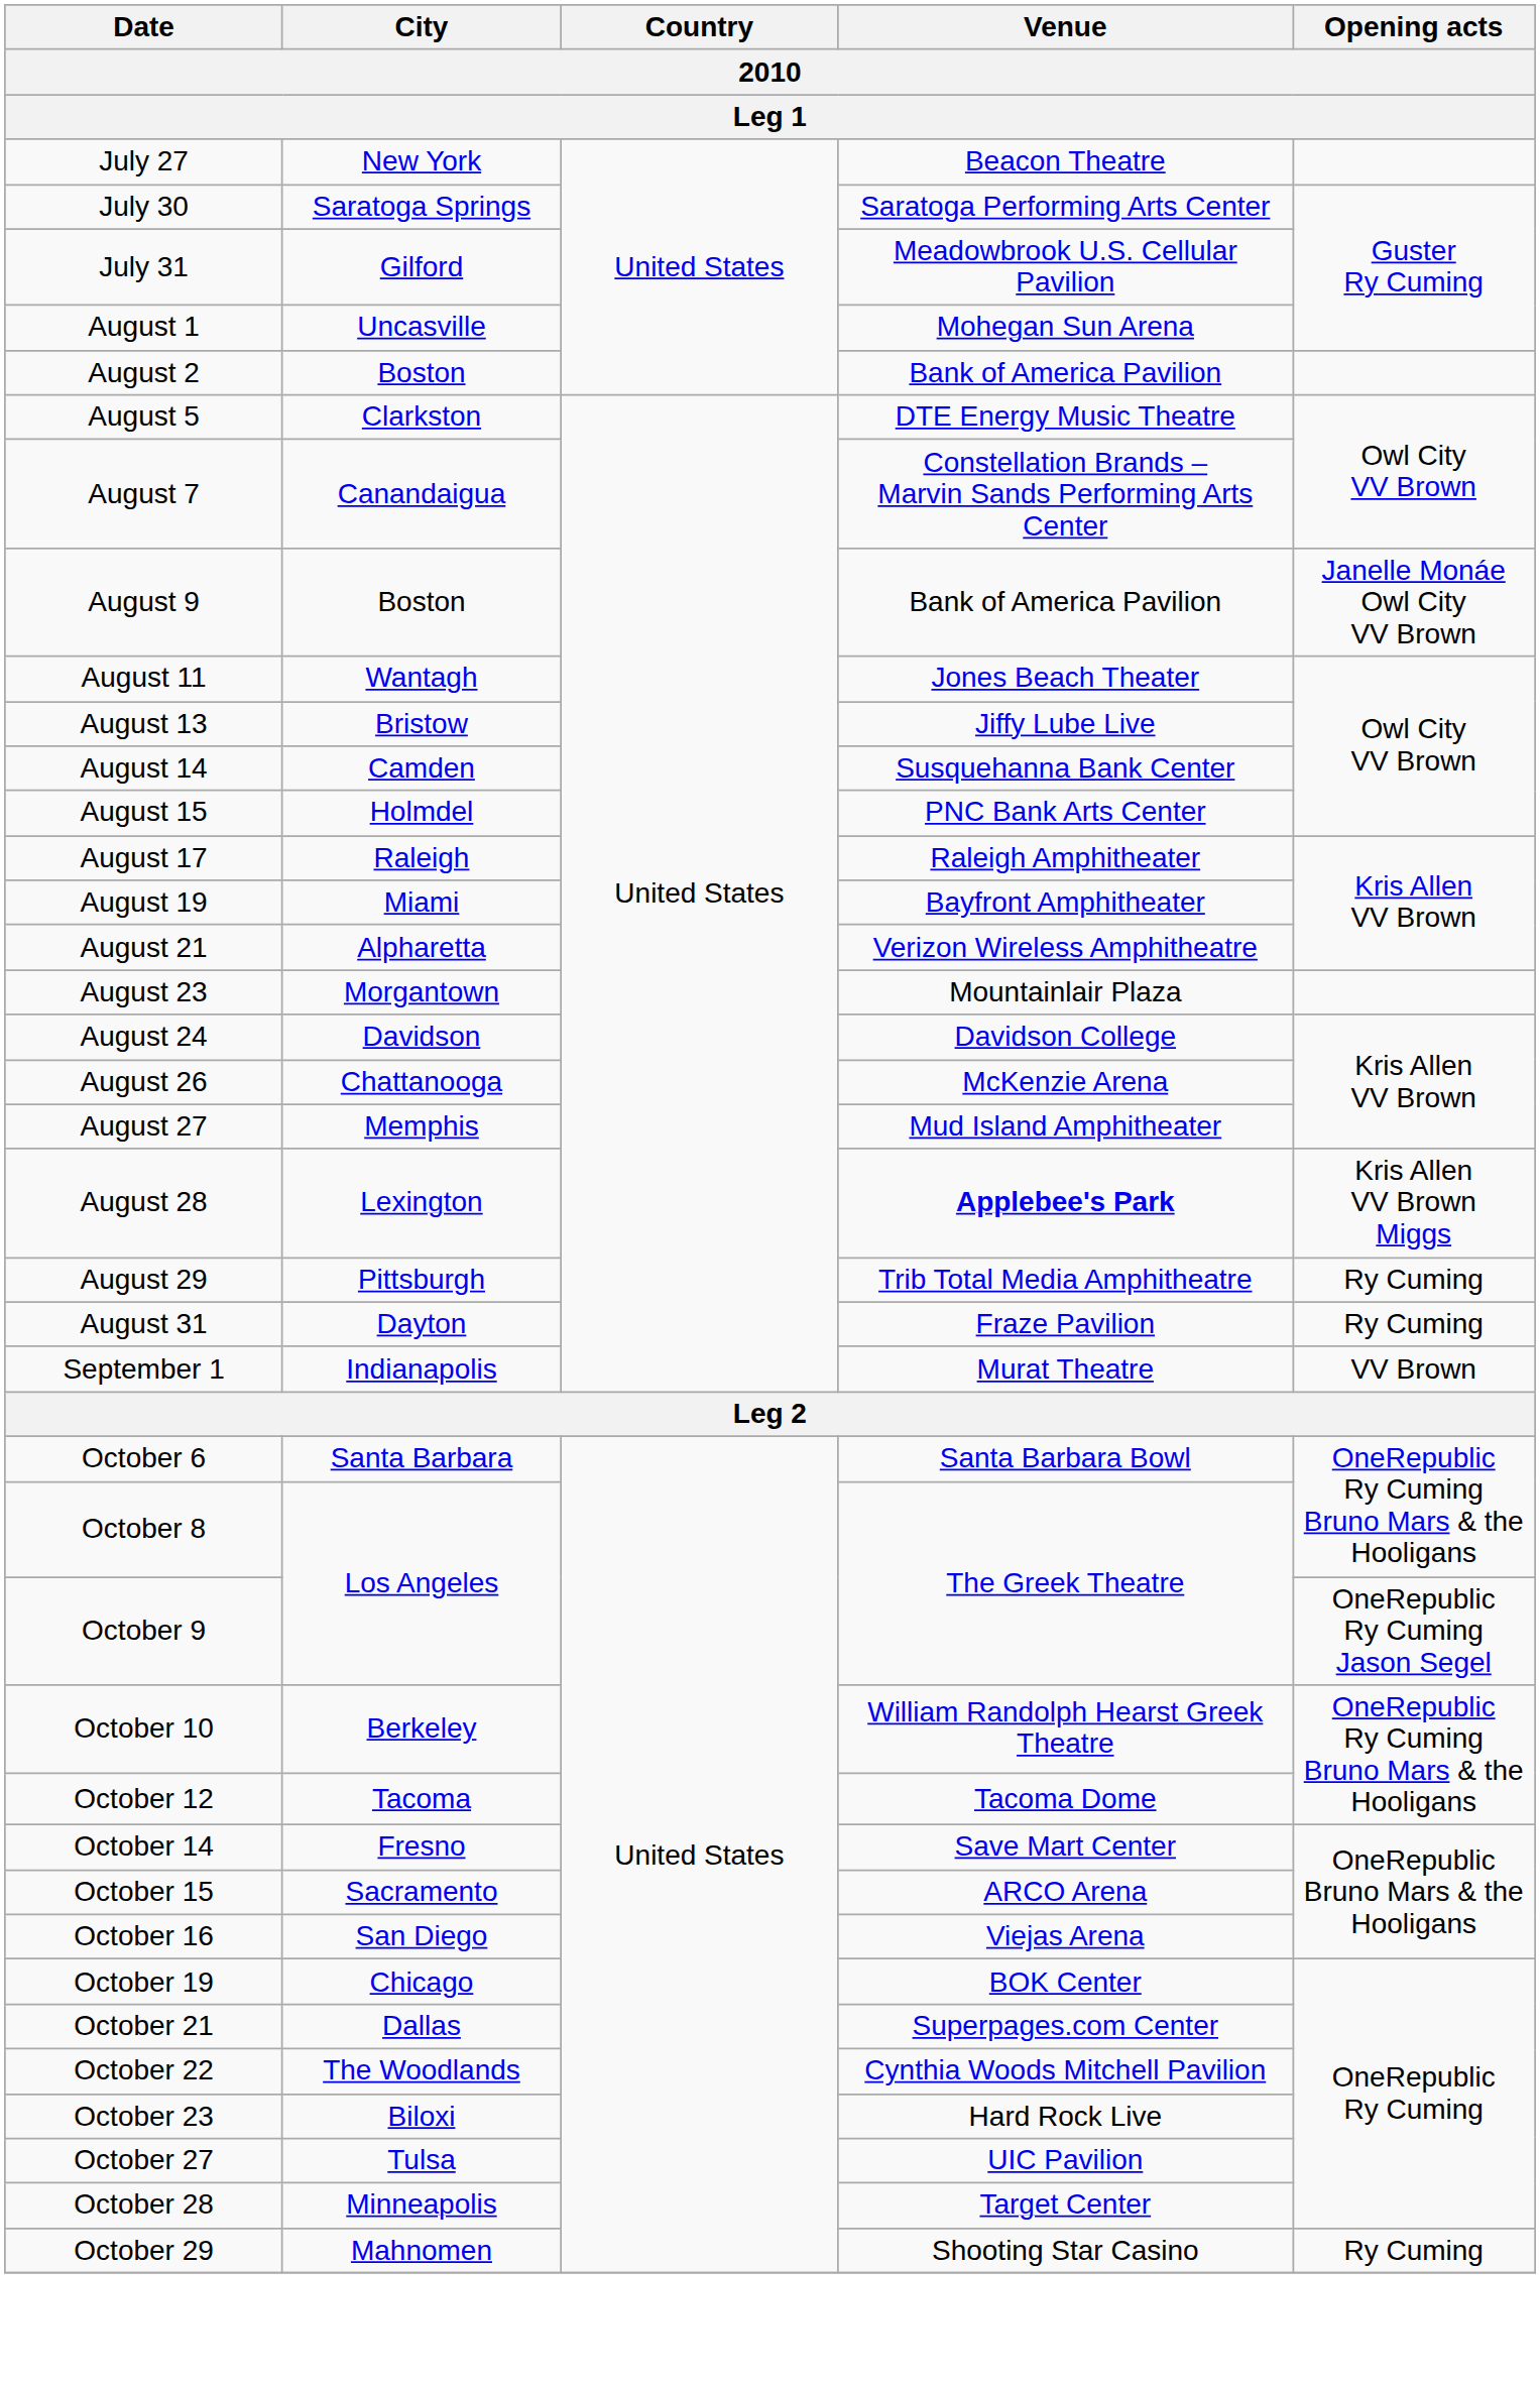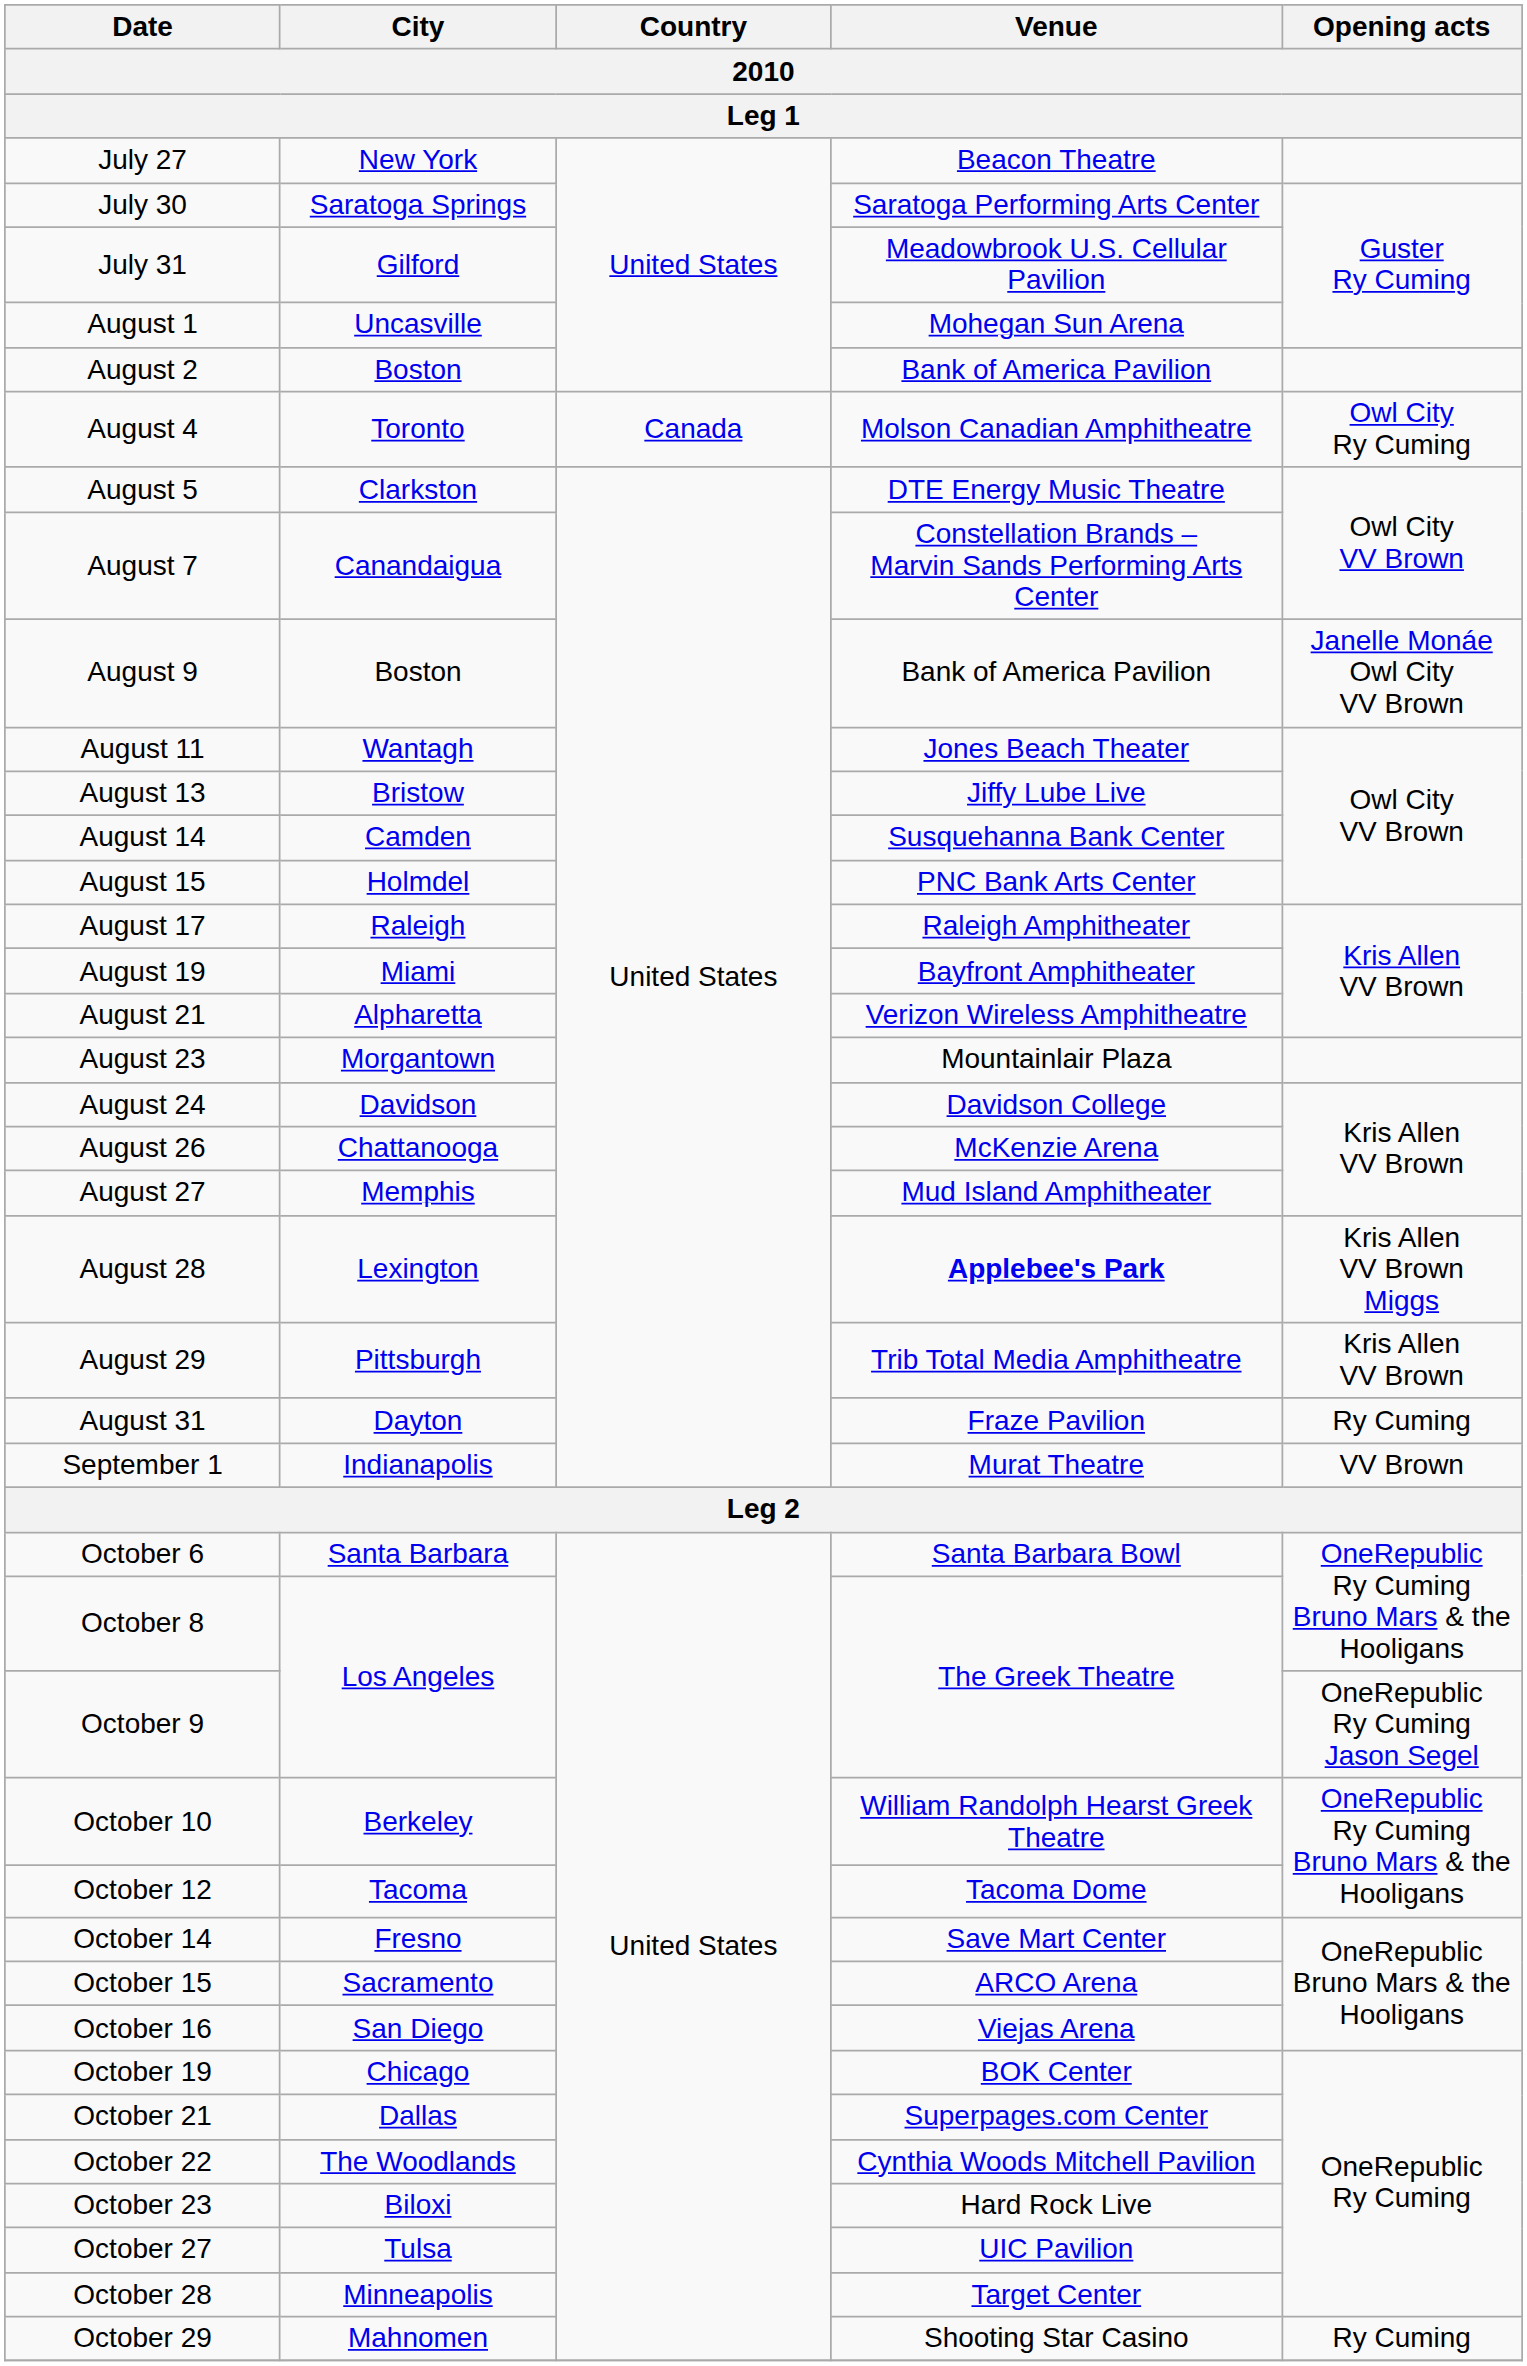 <table class="wikitable" style="text-align:center;">
 <tr>
 <th style="width:150px;">Date</th>
 <th style="width:150px;">City</th>
 <th style="width:150px;">Country</th>
 <th style="width:250px;">Venue</th>
 <th style="width:130px;">Opening acts</th>
 </tr>
 <tr>
 <th colspan="5"><strong>2010</strong></th>
 </tr>
 <tr>
 <th colspan="5">Leg 1</th>
 </tr>
 <tr>
 <td>July 27</td>
 <td><a href='#'>New York</a></td>
 <td rowspan="5"><a href='#'>United States</a></td>
 <td><a href='#'>Beacon Theatre</a></td>
 <td></td>
 </tr>
 <tr>
 <td>July 30</td>
 <td><a href='#'>Saratoga Springs</a></td>
 <td><a href='#'>Saratoga Performing Arts Center</a></td>
 <td rowspan="3"><a href='#'>Guster</a><br><a href='#'>Ry Cuming</a></td>
 </tr>
 <tr>
 <td>July 31</td>
 <td><a href='#'>Gilford</a></td>
 <td><a href='#'>Meadowbrook U.S. Cellular Pavilion</a></td>
 </tr>
 <tr>
 <td>August 1</td>
 <td><a href='#'>Uncasville</a></td>
 <td><a href='#'>Mohegan Sun Arena</a></td>
 </tr>
 <tr>
 <td>August 2</td>
 <td><a href='#'>Boston</a></td>
 <td><a href='#'>Bank of America Pavilion</a></td>
 <td></td>
+</tr>
+<tr>
+<td>August 4</td>
+<td><a href='#'>Toronto</a></td>
+<td><a href='#'>Canada</a></td>
+<td><a href='#'>Molson Canadian Amphitheatre</a></td>
+<td><a href='#'>Owl City</a><br>Ry Cuming</td>
 </tr>
 <tr>
 <td>August 5</td>
 <td><a href='#'>Clarkston</a></td>
 <td rowspan="18">United States</td>
 <td><a href='#'>DTE Energy Music Theatre</a></td>
 <td rowspan="2">Owl City<br><a href='#'>VV Brown</a></td>
 </tr>
 <tr>
 <td>August 7</td>
 <td><a href='#'>Canandaigua</a></td>
 <td><a href='#'>Constellation Brands – <br> Marvin Sands Performing Arts Center</a></td>
 </tr>
 <tr>
 <td>August 9</td>
 <td>Boston</td>
 <td>Bank of America Pavilion</td>
 <td><a href='#'>Janelle Monáe</a><br>Owl City<br>VV Brown</td>
 </tr>
 <tr>
 <td>August 11</td>
 <td><a href='#'>Wantagh</a></td>
 <td><a href='#'>Jones Beach Theater</a></td>
 <td rowspan="4">Owl City<br>VV Brown</td>
 </tr>
 <tr>
 <td>August 13</td>
 <td><a href='#'>Bristow</a></td>
 <td><a href='#'>Jiffy Lube Live</a></td>
 </tr>
 <tr>
 <td>August 14</td>
 <td><a href='#'>Camden</a></td>
 <td><a href='#'>Susquehanna Bank Center</a></td>
 </tr>
 <tr>
 <td>August 15</td>
 <td><a href='#'>Holmdel</a></td>
 <td><a href='#'>PNC Bank Arts Center</a></td>
 </tr>
 <tr>
 <td>August 17</td>
 <td><a href='#'>Raleigh</a></td>
 <td><a href='#'>Raleigh Amphitheater</a></td>
 <td rowspan="3"><a href='#'>Kris Allen</a><br>VV Brown</td>
 </tr>
 <tr>
 <td>August 19</td>
 <td><a href='#'>Miami</a></td>
 <td><a href='#'>Bayfront Amphitheater</a></td>
 </tr>
 <tr>
 <td>August 21</td>
 <td><a href='#'>Alpharetta</a></td>
 <td><a href='#'>Verizon Wireless Amphitheatre</a></td>
 </tr>
 <tr>
 <td>August 23</td>
 <td><a href='#'>Morgantown</a></td>
 <td>Mountainlair Plaza</td>
 <td></td>
 </tr>
 <tr>
 <td>August 24</td>
 <td><a href='#'>Davidson</a></td>
 <td><a href='#'>Davidson College</a></td>
 <td rowspan="3">Kris Allen<br>VV Brown</td>
 </tr>
 <tr>
 <td>August 26</td>
 <td><a href='#'>Chattanooga</a></td>
 <td><a href='#'>McKenzie Arena</a></td>
 </tr>
 <tr>
 <td>August 27</td>
 <td><a href='#'>Memphis</a></td>
 <td><a href='#'>Mud Island Amphitheater</a></td>
 </tr>
 <tr>
 <td>August 28</td>
 <td><a href='#'>Lexington</a></td>
 <td><strong><a href='#'>Applebee's Park</a></strong></td>
 <td>Kris Allen<br>VV Brown<br><a href='#'>Miggs</a></td>
 </tr>
 <tr>
 <td>August 29</td>
 <td><a href='#'>Pittsburgh</a></td>
 <td><a href='#'>Trib Total Media Amphitheatre</a></td>
-<td>Ry Cuming</td>
+<td>Kris Allen<br>VV Brown</td>
 </tr>
 <tr>
 <td>August 31</td>
 <td><a href='#'>Dayton</a></td>
 <td><a href='#'>Fraze Pavilion</a></td>
 <td>Ry Cuming</td>
 </tr>
 <tr>
 <td>September 1</td>
 <td><a href='#'>Indianapolis</a></td>
 <td><a href='#'>Murat Theatre</a></td>
 <td>VV Brown</td>
 </tr>
 <tr>
 <th colspan="5">Leg 2</th>
 </tr>
 <tr>
 <td>October 6</td>
 <td><a href='#'>Santa Barbara</a></td>
 <td rowspan="15">United States</td>
 <td><a href='#'>Santa Barbara Bowl</a></td>
 <td rowspan="2"><a href='#'>OneRepublic</a><br>Ry Cuming<br><a href='#'>Bruno Mars</a> & the Hooligans</td>
 </tr>
 <tr>
 <td>October 8</td>
 <td rowspan="2"><a href='#'>Los Angeles</a></td>
 <td rowspan="2"><a href='#'>The Greek Theatre</a></td>
 </tr>
 <tr>
 <td>October 9</td>
 <td>OneRepublic<br>Ry Cuming<br><a href='#'>Jason Segel</a></td>
 </tr>
 <tr>
 <td>October 10</td>
 <td><a href='#'>Berkeley</a></td>
 <td><a href='#'>William Randolph Hearst Greek Theatre</a></td>
 <td rowspan="2"><a href='#'>OneRepublic</a><br>Ry Cuming<br><a href='#'>Bruno Mars</a> & the Hooligans</td>
 </tr>
 <tr>
 <td>October 12</td>
 <td><a href='#'>Tacoma</a></td>
 <td><a href='#'>Tacoma Dome</a></td>
 </tr>
 <tr>
 <td>October 14</td>
 <td><a href='#'>Fresno</a></td>
 <td><a href='#'>Save Mart Center</a></td>
 <td rowspan="3">OneRepublic<br>Bruno Mars & the Hooligans</td>
 </tr>
 <tr>
 <td>October 15</td>
 <td><a href='#'>Sacramento</a></td>
 <td><a href='#'>ARCO Arena</a></td>
 </tr>
 <tr>
 <td>October 16</td>
 <td><a href='#'>San Diego</a></td>
 <td><a href='#'>Viejas Arena</a></td>
 </tr>
 <tr>
 <td>October 19</td>
 <td><a href='#'>Chicago</a></td>
 <td><a href='#'>BOK Center</a></td>
 <td rowspan="6">OneRepublic<br>Ry Cuming</td>
 </tr>
 <tr>
 <td>October 21</td>
 <td><a href='#'>Dallas</a></td>
 <td><a href='#'>Superpages.com Center</a></td>
 </tr>
 <tr>
 <td>October 22</td>
 <td><a href='#'>The Woodlands</a></td>
 <td><a href='#'>Cynthia Woods Mitchell Pavilion</a></td>
 </tr>
 <tr>
 <td>October 23</td>
 <td><a href='#'>Biloxi</a></td>
 <td>Hard Rock Live</td>
 </tr>
 <tr>
 <td>October 27</td>
 <td><a href='#'>Tulsa</a></td>
 <td><a href='#'>UIC Pavilion</a></td>
 </tr>
 <tr>
 <td>October 28</td>
 <td><a href='#'>Minneapolis</a></td>
 <td><a href='#'>Target Center</a></td>
 </tr>
 <tr>
 <td>October 29</td>
 <td><a href='#'>Mahnomen</a></td>
 <td>Shooting Star Casino</td>
 <td>Ry Cuming</td>
 </tr>
 <tr>
 </tr>
 </table>
